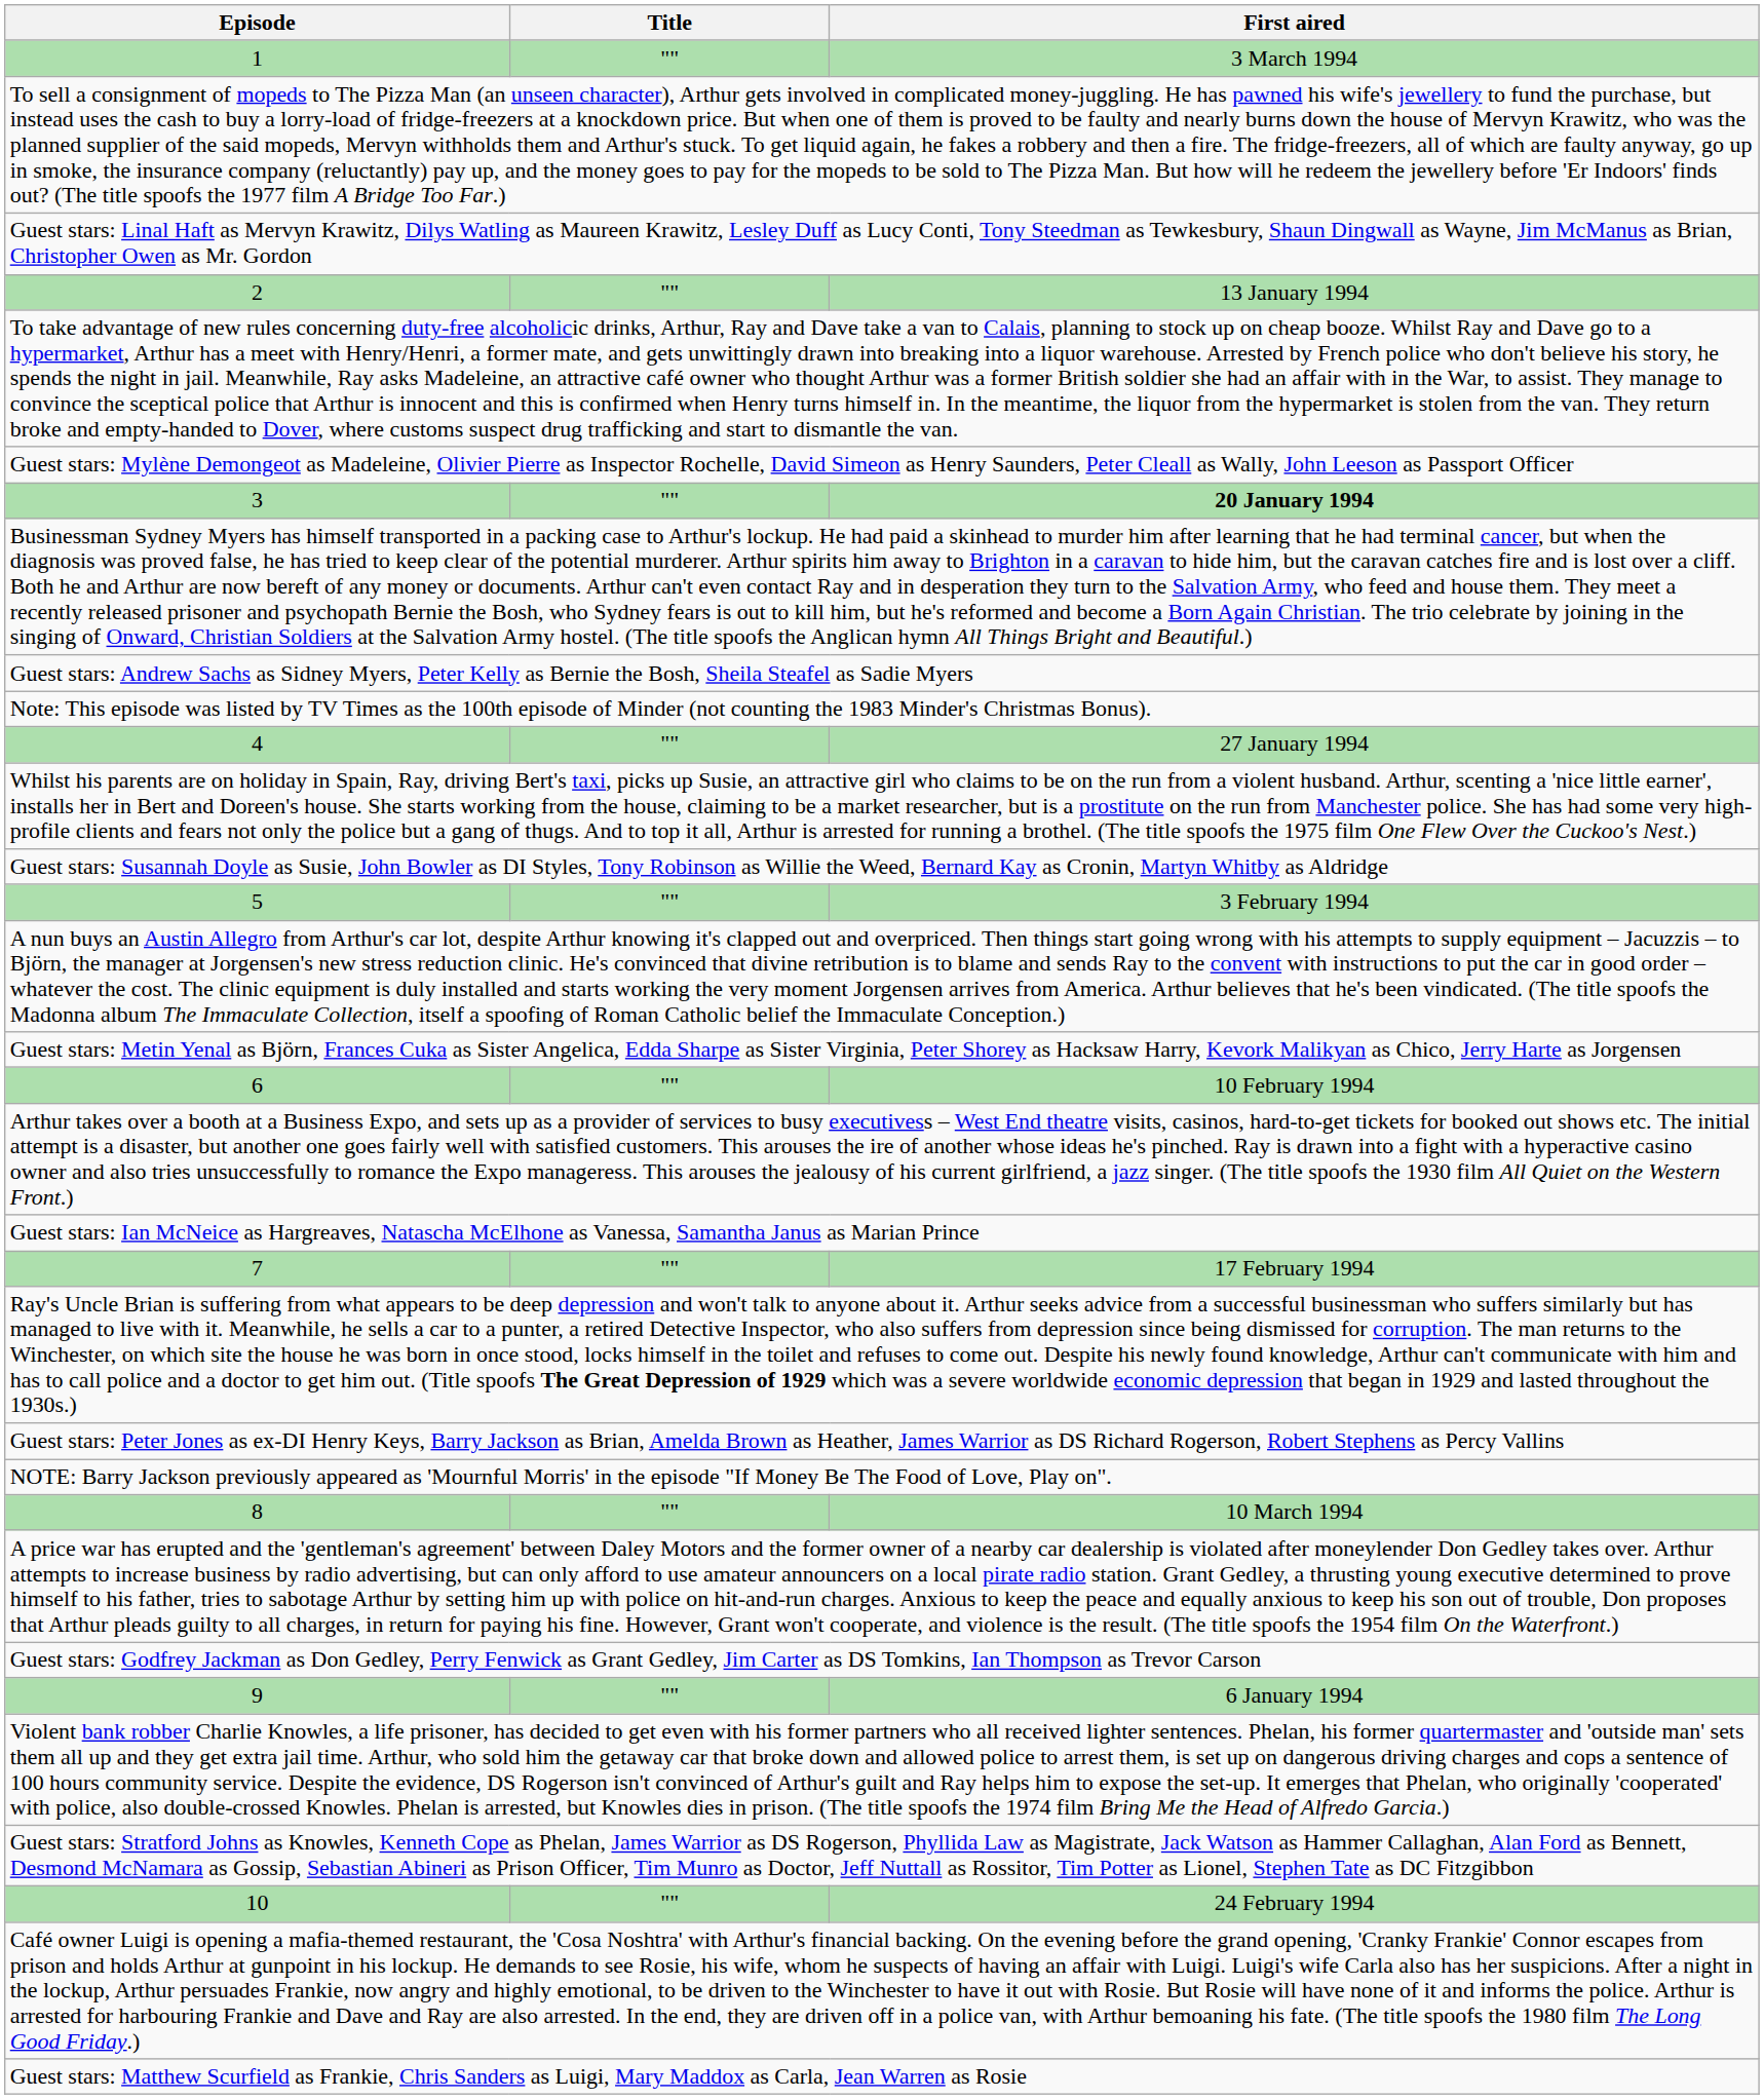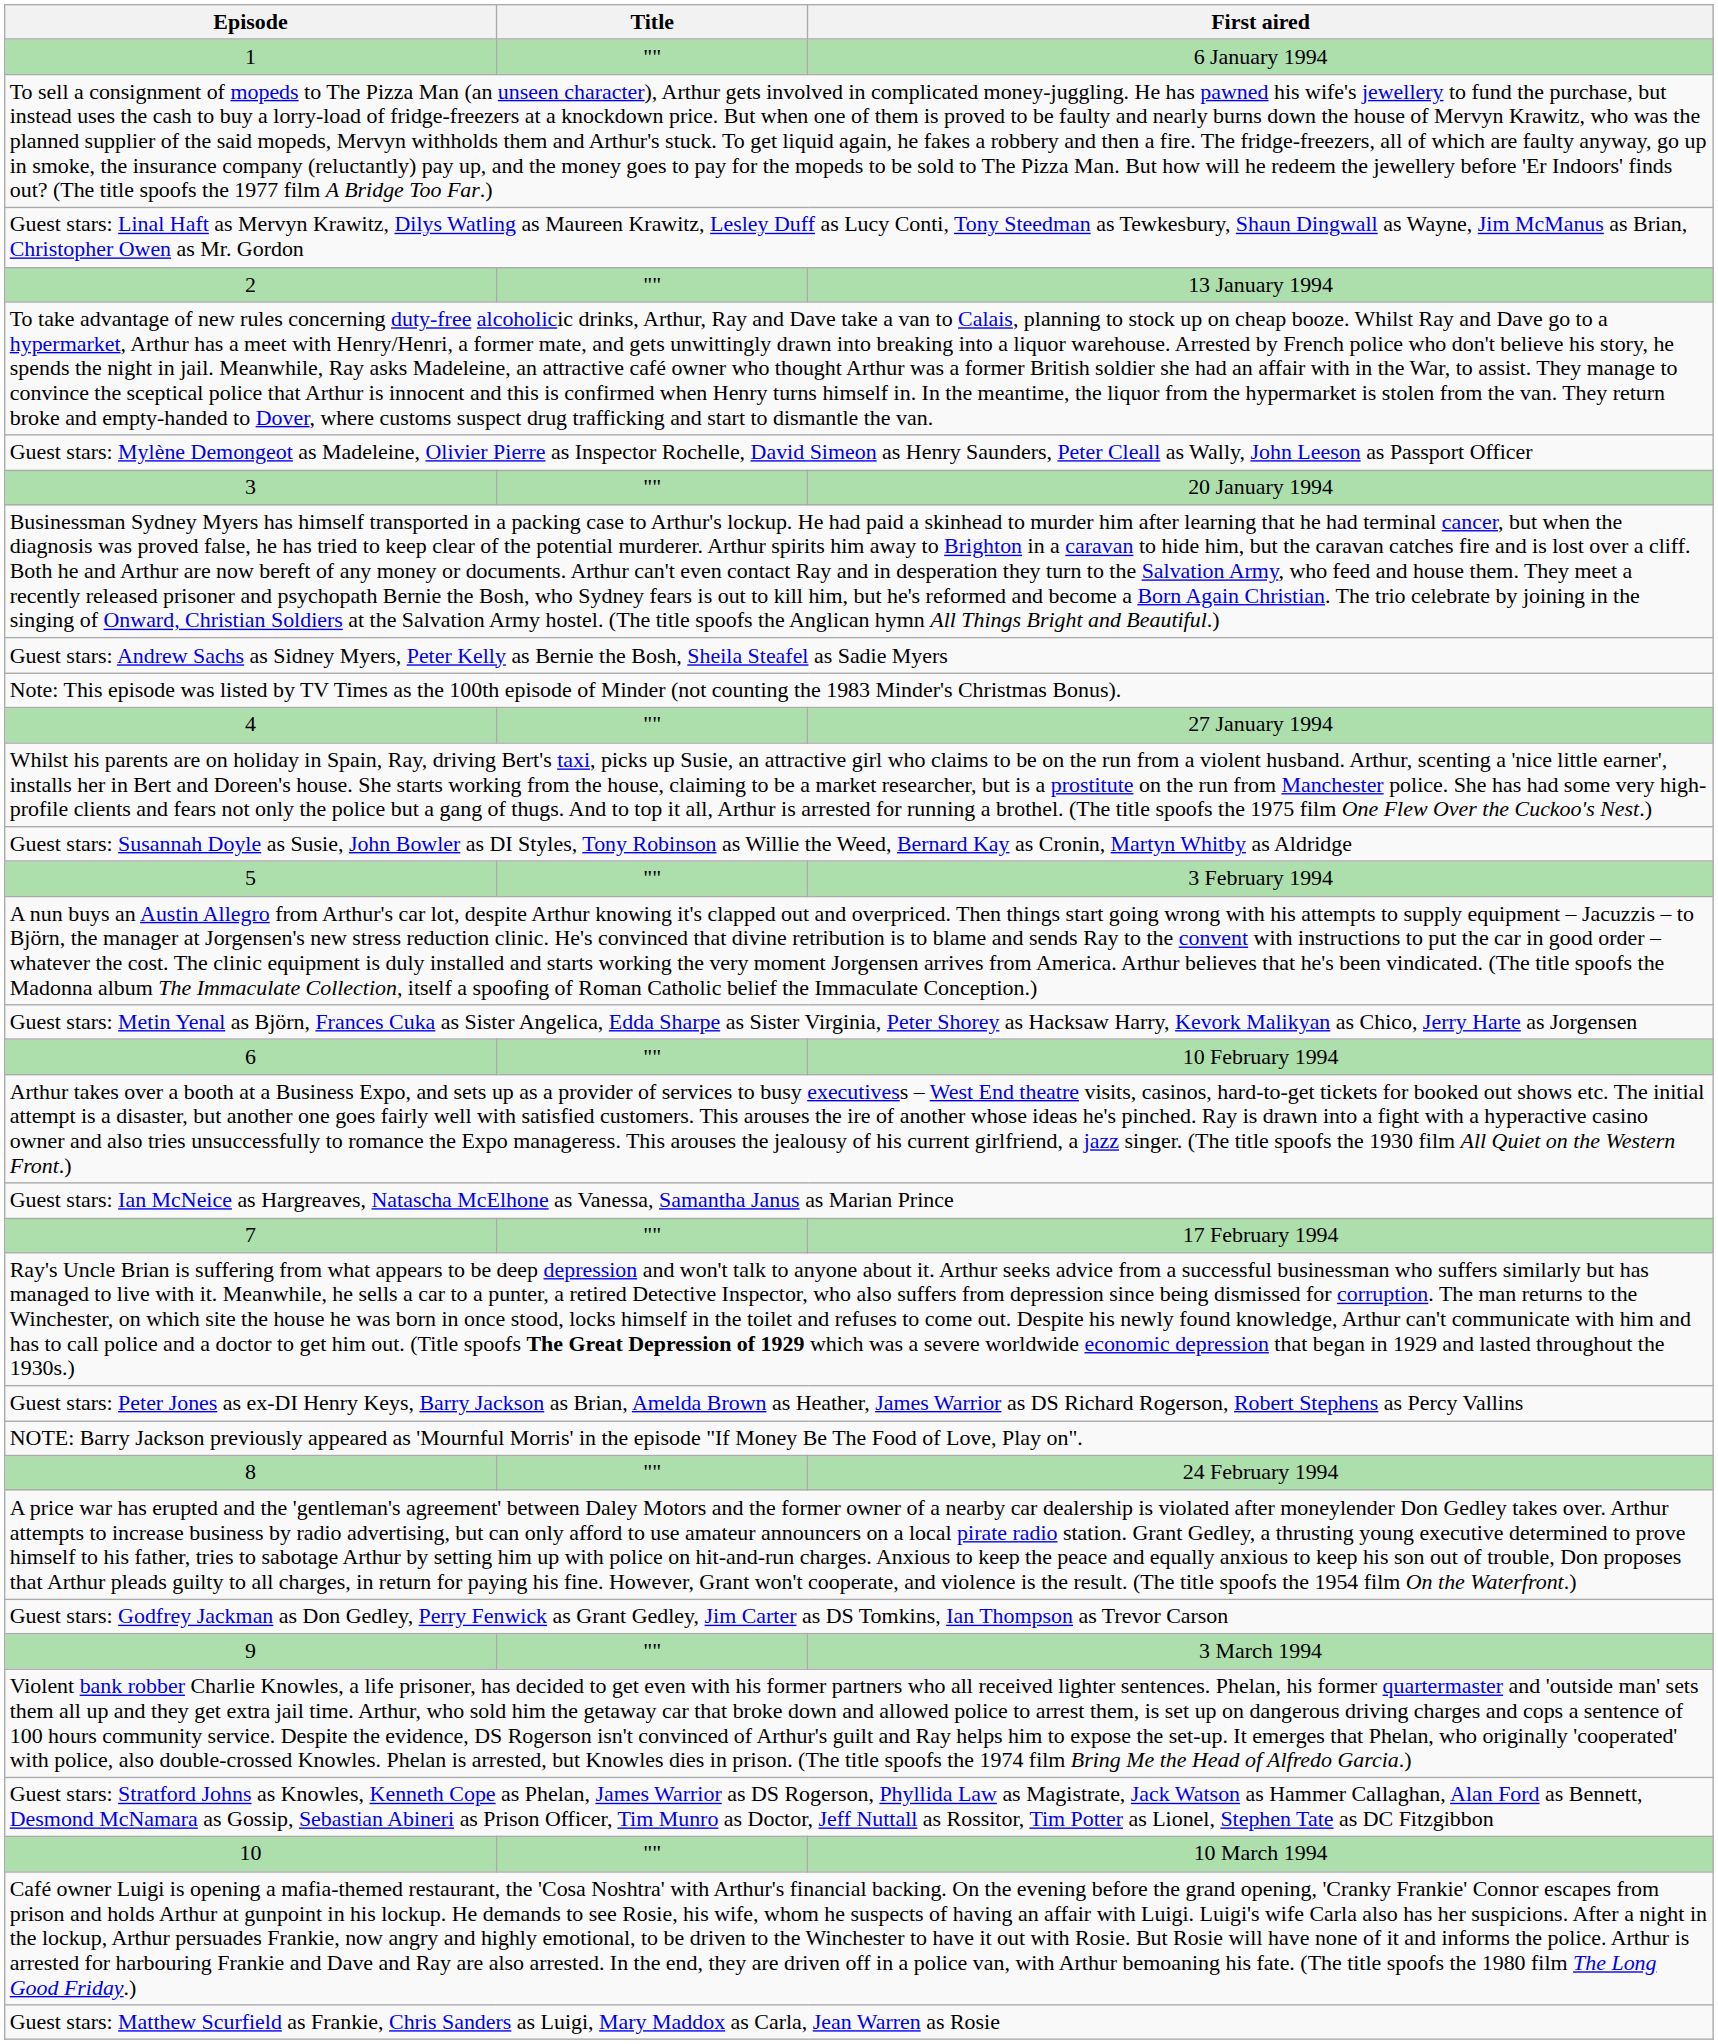 <table class="wikitable">
 <tr>
 <th>Episode</th>
 <th>Title</th>
 <th>First aired</th>
 </tr>
 <tr style="text-align:center; background:#addfad;">
 <td>1</td>
 <td>""</td>
-<td>3 March 1994</td>
+<td>6 January 1994</td>
 </tr>
 <tr>
 <td colspan="3">To sell a consignment of <a href='#'>mopeds</a> to The Pizza Man (an <a href='#'>unseen character</a>), Arthur gets involved in complicated money-juggling. He has <a href='#'>pawned</a> his wife's <a href='#'>jewellery</a> to fund the purchase, but instead uses the cash to buy a lorry-load of fridge-freezers at a knockdown price. But when one of them is proved to be faulty and nearly burns down the house of Mervyn Krawitz, who was the planned supplier of the said mopeds, Mervyn withholds them and Arthur's stuck. To get liquid again, he fakes a robbery and then a fire. The fridge-freezers, all of which are faulty anyway, go up in smoke, the insurance company (reluctantly) pay up, and the money goes to pay for the mopeds to be sold to The Pizza Man. But how will he redeem the jewellery before 'Er Indoors' finds out? (The title spoofs the 1977 film <em>A Bridge Too Far</em>.)</td>
 </tr>
 <tr>
 <td colspan="3">Guest stars: <a href='#'>Linal Haft</a> as Mervyn Krawitz, <a href='#'>Dilys Watling</a> as Maureen Krawitz, <a href='#'>Lesley Duff</a> as Lucy Conti, <a href='#'>Tony Steedman</a> as Tewkesbury, <a href='#'>Shaun Dingwall</a> as Wayne, <a href='#'>Jim McManus</a> as Brian, <a href='#'>Christopher Owen</a> as Mr. Gordon</td>
 </tr>
 <tr style="text-align:center; background:#addfad;">
 <td>2</td>
 <td>""</td>
 <td>13 January 1994</td>
 </tr>
 <tr>
 <td colspan="3">To take advantage of new rules concerning <a href='#'>duty-free</a> <a href='#'>alcoholic</a>ic drinks, Arthur, Ray and Dave take a van to <a href='#'>Calais</a>, planning to stock up on cheap booze. Whilst Ray and Dave go to a <a href='#'>hypermarket</a>, Arthur has a meet with Henry/Henri, a former mate, and gets unwittingly drawn into breaking into a liquor warehouse. Arrested by French police who don't believe his story, he spends the night in jail. Meanwhile, Ray asks Madeleine, an attractive café owner who thought Arthur was a former British soldier she had an affair with in the War, to assist. They manage to convince the sceptical police that Arthur is innocent and this is confirmed when Henry turns himself in. In the meantime, the liquor from the hypermarket is stolen from the van. They return broke and empty-handed to <a href='#'>Dover</a>, where customs suspect drug trafficking and start to dismantle the van.</td>
 </tr>
 <tr>
 <td colspan="3">Guest stars: <a href='#'>Mylène Demongeot</a> as Madeleine, <a href='#'>Olivier Pierre</a> as Inspector Rochelle, <a href='#'>David Simeon</a> as Henry Saunders, <a href='#'>Peter Cleall</a> as Wally, <a href='#'>John Leeson</a> as Passport Officer</td>
 </tr>
 <tr style="text-align:center; background:#addfad;">
 <td>3</td>
 <td>""</td>
-<td><strong>20 January 1994</strong></td>
+<td>20 January 1994</td>
 </tr>
 <tr>
 <td colspan="3">Businessman Sydney Myers has himself transported in a packing case to Arthur's lockup. He had paid a skinhead to murder him after learning that he had terminal <a href='#'>cancer</a>, but when the diagnosis was proved false, he has tried to keep clear of the potential murderer. Arthur spirits him away to <a href='#'>Brighton</a> in a <a href='#'>caravan</a> to hide him, but the caravan catches fire and is lost over a cliff. Both he and Arthur are now bereft of any money or documents. Arthur can't even contact Ray and in desperation they turn to the <a href='#'>Salvation Army</a>, who feed and house them. They meet a recently released prisoner and psychopath Bernie the Bosh, who Sydney fears is out to kill him, but he's reformed and become a <a href='#'>Born Again Christian</a>. The trio celebrate by joining in the singing of <a href='#'>Onward, Christian Soldiers</a> at the Salvation Army hostel. (The title spoofs the Anglican hymn <em>All Things Bright and Beautiful</em>.)</td>
 </tr>
 <tr>
 <td colspan="3">Guest stars: <a href='#'>Andrew Sachs</a> as Sidney Myers, <a href='#'>Peter Kelly</a> as Bernie the Bosh, <a href='#'>Sheila Steafel</a> as Sadie Myers</td>
 </tr>
 <tr>
 <td colspan="3">Note: This episode was listed by TV Times as the 100th episode of Minder (not counting the 1983 Minder's Christmas Bonus).</td>
 </tr>
 <tr style="text-align:center; background:#addfad;">
 <td>4</td>
 <td>""</td>
 <td>27 January 1994</td>
 </tr>
 <tr>
 <td colspan="3">Whilst his parents are on holiday in Spain, Ray, driving Bert's <a href='#'>taxi</a>, picks up Susie, an attractive girl who claims to be on the run from a violent husband. Arthur, scenting a 'nice little earner', installs her in Bert and Doreen's house. She starts working from the house, claiming to be a market researcher, but is a <a href='#'>prostitute</a> on the run from <a href='#'>Manchester</a> police. She has had some very high-profile clients and fears not only the police but a gang of thugs. And to top it all, Arthur is arrested for running a brothel. (The title spoofs the 1975 film <em>One Flew Over the Cuckoo's Nest</em>.)</td>
 </tr>
 <tr>
 <td colspan="3">Guest stars: <a href='#'>Susannah Doyle</a> as Susie, <a href='#'>John Bowler</a> as DI Styles, <a href='#'>Tony Robinson</a> as Willie the Weed, <a href='#'>Bernard Kay</a> as Cronin, <a href='#'>Martyn Whitby</a> as Aldridge</td>
 </tr>
 <tr style="text-align:center; background:#addfad;">
 <td>5</td>
 <td>""</td>
 <td>3 February 1994</td>
 </tr>
 <tr>
 <td colspan="3">A nun buys an <a href='#'>Austin Allegro</a> from Arthur's car lot, despite Arthur knowing it's clapped out and overpriced. Then things start going wrong with his attempts to supply equipment – Jacuzzis – to Björn, the manager at Jorgensen's new stress reduction clinic. He's convinced that divine retribution is to blame and sends Ray to the <a href='#'>convent</a> with instructions to put the car in good order – whatever the cost. The clinic equipment is duly installed and starts working the very moment Jorgensen arrives from America. Arthur believes that he's been vindicated. (The title spoofs the Madonna album <em>The Immaculate Collection</em>, itself a spoofing of Roman Catholic belief the Immaculate Conception.)</td>
 </tr>
 <tr>
 <td colspan="3">Guest stars: <a href='#'>Metin Yenal</a> as Björn, <a href='#'>Frances Cuka</a> as Sister Angelica, <a href='#'>Edda Sharpe</a> as Sister Virginia, <a href='#'>Peter Shorey</a> as Hacksaw Harry, <a href='#'>Kevork Malikyan</a> as Chico, <a href='#'>Jerry Harte</a> as Jorgensen</td>
 </tr>
 <tr style="text-align:center; background:#addfad;">
 <td>6</td>
 <td>""</td>
 <td>10 February 1994</td>
 </tr>
 <tr>
 <td colspan="3">Arthur takes over a booth at a Business Expo, and sets up as a provider of services to busy <a href='#'>executives</a>s – <a href='#'>West End theatre</a> visits, casinos, hard-to-get tickets for booked out shows etc. The initial attempt is a disaster, but another one goes fairly well with satisfied customers. This arouses the ire of another whose ideas he's pinched. Ray is drawn into a fight with a hyperactive casino owner and also tries unsuccessfully to romance the Expo manageress. This arouses the jealousy of his current girlfriend, a <a href='#'>jazz</a> singer. (The title spoofs the 1930 film <em>All Quiet on the Western Front</em>.)</td>
 </tr>
 <tr>
 <td colspan="3">Guest stars: <a href='#'>Ian McNeice</a> as Hargreaves, <a href='#'>Natascha McElhone</a> as Vanessa, <a href='#'>Samantha Janus</a> as Marian Prince</td>
 </tr>
 <tr style="text-align:center; background:#addfad;">
 <td>7</td>
 <td>""</td>
 <td>17 February 1994</td>
 </tr>
 <tr>
 <td colspan="3">Ray's Uncle Brian is suffering from what appears to be deep <a href='#'>depression</a> and won't talk to anyone about it. Arthur seeks advice from a successful businessman who suffers similarly but has managed to live with it. Meanwhile, he sells a car to a punter, a retired Detective Inspector, who also suffers from depression since being dismissed for <a href='#'>corruption</a>. The man returns to the Winchester, on which site the house he was born in once stood, locks himself in the toilet and refuses to come out. Despite his newly found knowledge, Arthur can't communicate with him and has to call police and a doctor to get him out. (Title spoofs <strong>The</strong> <strong>Great Depression of 1929</strong> which was a severe worldwide <a href='#'>economic depression</a> that began in 1929 and lasted throughout the 1930s.)</td>
 </tr>
 <tr>
 <td colspan="3">Guest stars: <a href='#'>Peter Jones</a> as ex-DI Henry Keys, <a href='#'>Barry Jackson</a> as Brian, <a href='#'>Amelda Brown</a> as Heather, <a href='#'>James Warrior</a> as DS Richard Rogerson, <a href='#'>Robert Stephens</a> as Percy Vallins</td>
 </tr>
 <tr>
 <td colspan="3">NOTE: Barry Jackson previously appeared as 'Mournful Morris' in the episode "If Money Be The Food of Love, Play on".</td>
 </tr>
 <tr style="text-align:center; background:#addfad;">
 <td>8</td>
 <td>""</td>
-<td>10 March 1994</td>
+<td>24 February 1994</td>
 </tr>
 <tr>
 <td colspan="3">A price war has erupted and the 'gentleman's agreement' between Daley Motors and the former owner of a nearby car dealership is violated after moneylender Don Gedley takes over. Arthur attempts to increase business by radio advertising, but can only afford to use amateur announcers on a local <a href='#'>pirate radio</a> station. Grant Gedley, a thrusting young executive determined to prove himself to his father, tries to sabotage Arthur by setting him up with police on hit-and-run charges. Anxious to keep the peace and equally anxious to keep his son out of trouble, Don proposes that Arthur pleads guilty to all charges, in return for paying his fine. However, Grant won't cooperate, and violence is the result. (The title spoofs the 1954 film <em>On the Waterfront</em>.)</td>
 </tr>
 <tr>
 <td colspan="3">Guest stars: <a href='#'>Godfrey Jackman</a> as Don Gedley, <a href='#'>Perry Fenwick</a> as Grant Gedley, <a href='#'>Jim Carter</a> as DS Tomkins, <a href='#'>Ian Thompson</a> as Trevor Carson</td>
 </tr>
 <tr style="text-align:center; background:#addfad;">
 <td>9</td>
 <td>""</td>
-<td>6 January 1994</td>
+<td>3 March 1994</td>
 </tr>
 <tr>
 <td colspan="3">Violent <a href='#'>bank robber</a> Charlie Knowles, a life prisoner, has decided to get even with his former partners who all received lighter sentences. Phelan, his former <a href='#'>quartermaster</a> and 'outside man' sets them all up and they get extra jail time. Arthur, who sold him the getaway car that broke down and allowed police to arrest them, is set up on dangerous driving charges and cops a sentence of 100 hours community service. Despite the evidence, DS Rogerson isn't convinced of Arthur's guilt and Ray helps him to expose the set-up. It emerges that Phelan, who originally 'cooperated' with police, also double-crossed Knowles. Phelan is arrested, but Knowles dies in prison. (The title spoofs the 1974 film <em>Bring Me the Head of Alfredo Garcia</em>.)</td>
 </tr>
 <tr>
 <td colspan="3">Guest stars: <a href='#'>Stratford Johns</a> as Knowles, <a href='#'>Kenneth Cope</a> as Phelan, <a href='#'>James Warrior</a> as DS Rogerson, <a href='#'>Phyllida Law</a> as Magistrate, <a href='#'>Jack Watson</a> as Hammer Callaghan, <a href='#'>Alan Ford</a> as Bennett, <a href='#'>Desmond McNamara</a> as Gossip, <a href='#'>Sebastian Abineri</a> as Prison Officer, <a href='#'>Tim Munro</a> as Doctor, <a href='#'>Jeff Nuttall</a> as Rossitor, <a href='#'>Tim Potter</a> as Lionel, <a href='#'>Stephen Tate</a> as DC Fitzgibbon</td>
 </tr>
 <tr style="text-align:center; background:#addfad;">
 <td>10</td>
 <td>""</td>
-<td>24 February 1994</td>
+<td>10 March 1994</td>
 </tr>
 <tr>
 <td colspan="3">Café owner Luigi is opening a mafia-themed restaurant, the 'Cosa Noshtra' with Arthur's financial backing. On the evening before the grand opening, 'Cranky Frankie' Connor escapes from prison and holds Arthur at gunpoint in his lockup. He demands to see Rosie, his wife, whom he suspects of having an affair with Luigi. Luigi's wife Carla also has her suspicions. After a night in the lockup, Arthur persuades Frankie, now angry and highly emotional, to be driven to the Winchester to have it out with Rosie. But Rosie will have none of it and informs the police. Arthur is arrested for harbouring Frankie and Dave and Ray are also arrested. In the end, they are driven off in a police van, with Arthur bemoaning his fate. (The title spoofs the 1980 film <em><a href='#'>The Long Good Friday</a></em>.)</td>
 </tr>
 <tr>
 <td colspan="3">Guest stars: <a href='#'>Matthew Scurfield</a> as Frankie, <a href='#'>Chris Sanders</a> as Luigi, <a href='#'>Mary Maddox</a> as Carla, <a href='#'>Jean Warren</a> as Rosie</td>
 </tr>
 </table>
